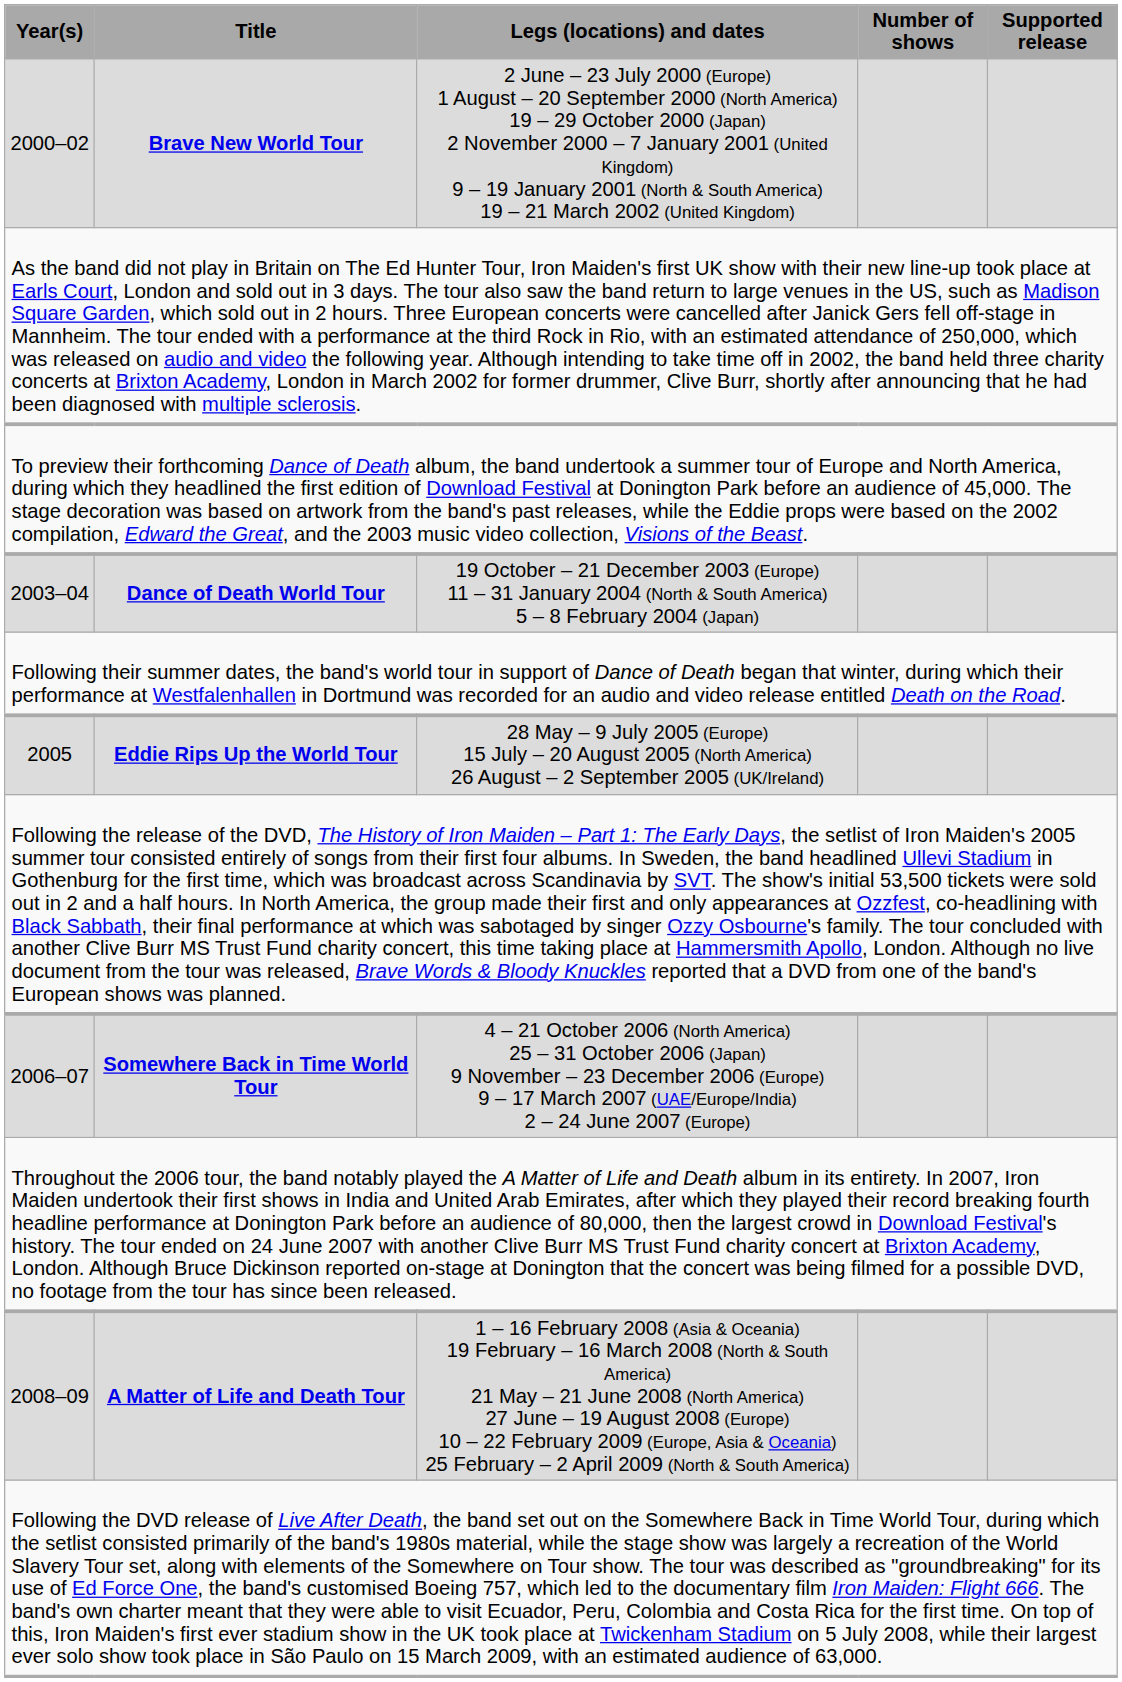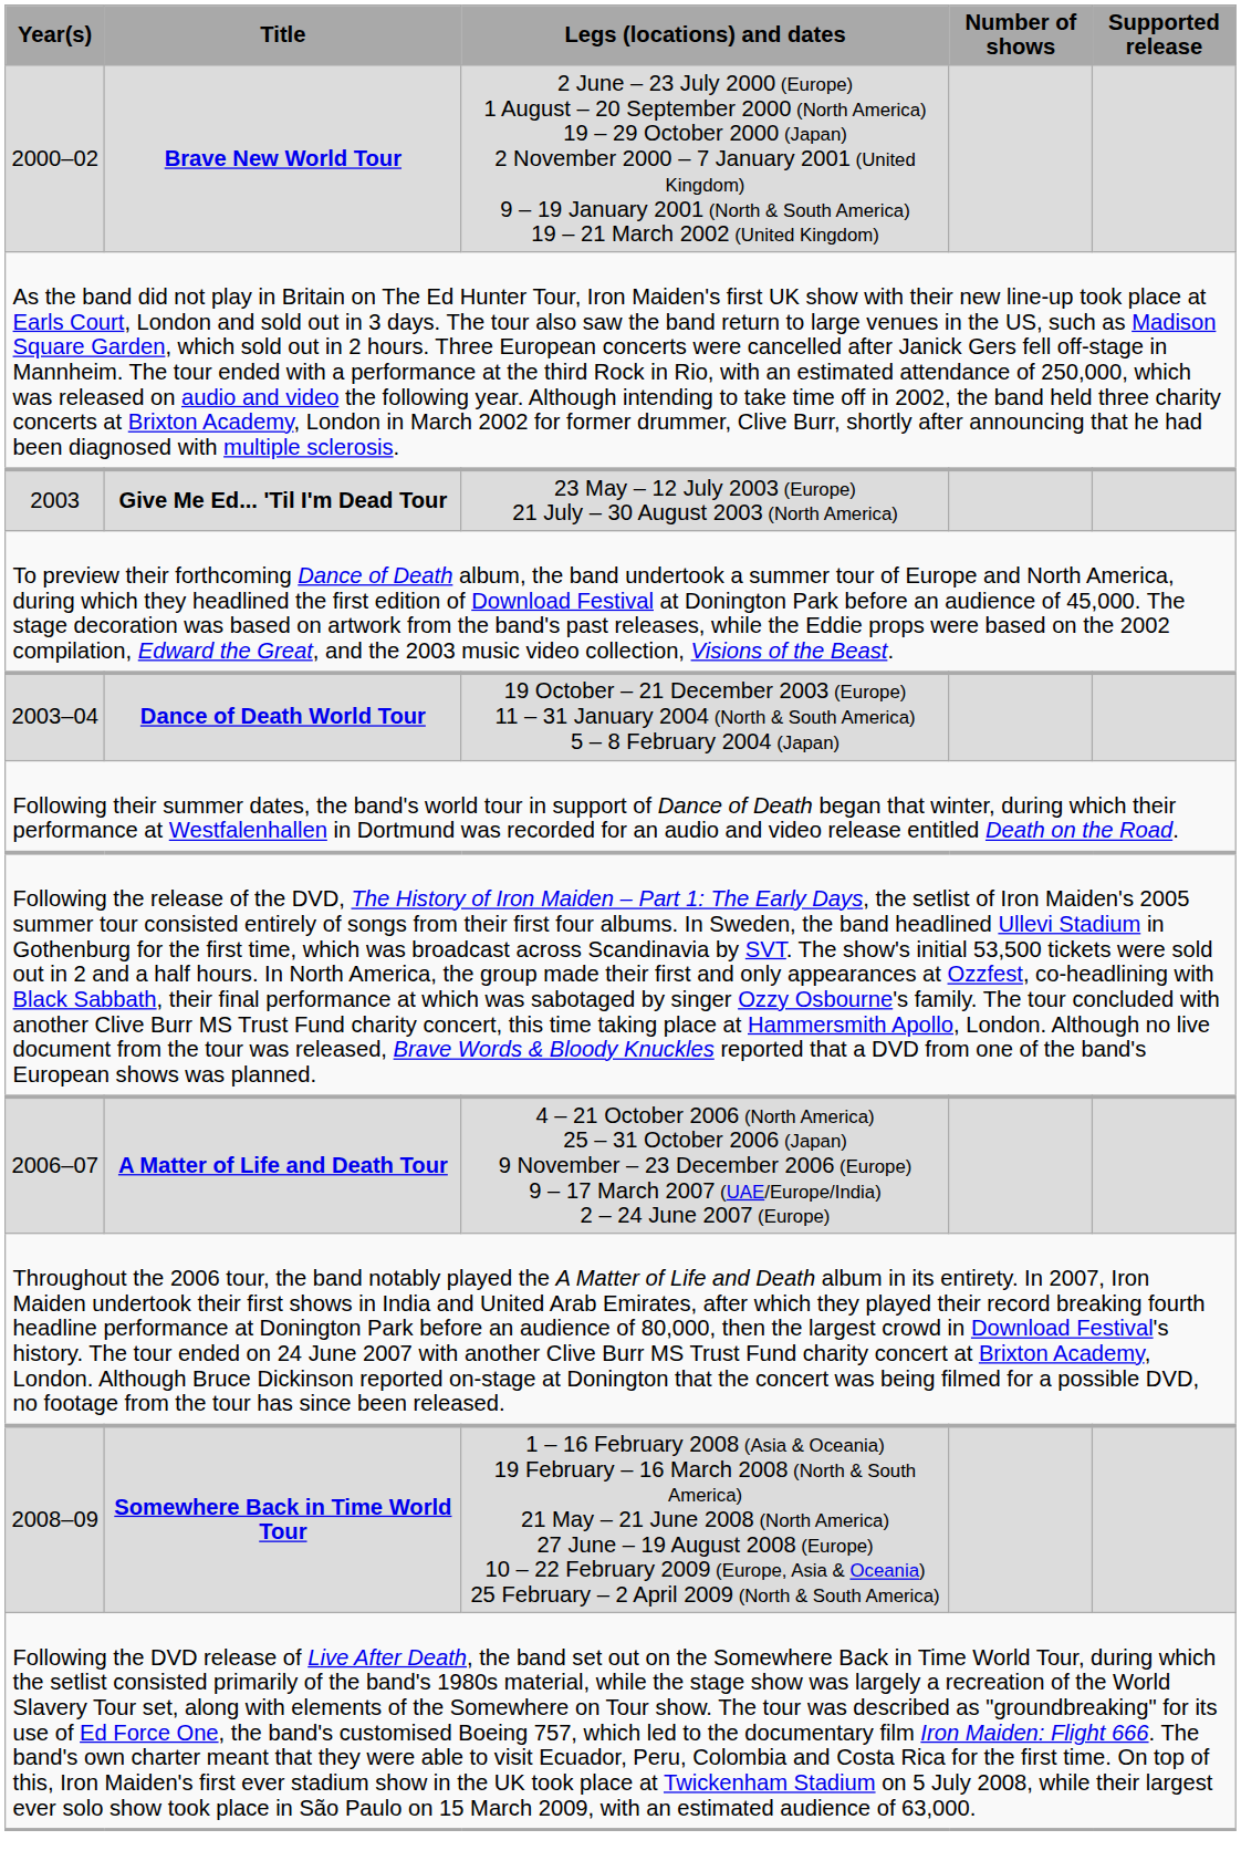 <table class="wikitable" style="width:100%; text-align:center;">
 <tr>
 <th style="width:40px; background:darkGrey;">Year(s)</th>
 <th style="width:210px; background:darkGrey;">Title</th>
 <th style="width:290px; background:darkGrey;">Legs (locations) and dates</th>
 <th style="width:80px; background:darkGrey;">Number of<br>shows<br></th>
 <th style="width:80px; background:darkGrey;">Supported release</th>
 </tr>
 <tr style="background:#DCDCDC;">
 <td>2000–02</td>
 <td><strong><a href='#'>Brave New World Tour</a></strong></td>
 <td>2 June – 23 July 2000<small> (Europe)</small><br>1 August – 20 September 2000<small> (North America)</small><br>19 – 29 October 2000<small> (Japan)</small><br>2 November 2000 – 7 January 2001<small> (United Kingdom)</small><br>9 – 19 January 2001<small> (North & South America)</small><br>19 – 21 March 2002<small> (United Kingdom)</small></td>
 <td></td>
 <td></td>
 </tr>
 <tr>
 <td colspan="5" style="border-bottom-width:3px; padding:5px; text-align:left;"><br>As the band did not play in Britain on The Ed Hunter Tour, Iron Maiden's first UK show with their new line-up took place at <a href='#'>Earls Court</a>, London and sold out in 3 days. The tour also saw the band return to large venues in the US, such as <a href='#'>Madison Square Garden</a>, which sold out in 2 hours. Three European concerts were cancelled after Janick Gers fell off-stage in Mannheim. The tour ended with a performance at the third Rock in Rio, with an estimated attendance of 250,000, which was released on <a href='#'>audio and video</a> the following year. Although intending to take time off in 2002, the band held three charity concerts at <a href='#'>Brixton Academy</a>, London in March 2002 for former drummer, Clive Burr, shortly after announcing that he had been diagnosed with <a href='#'>multiple sclerosis</a>.</td>
 </tr>
+<tr style="background:#DCDCDC;">
+<td>2003</td>
+<td><strong>Give Me Ed... 'Til I'm Dead Tour</strong></td>
+<td>23 May – 12 July 2003<small> (Europe)</small><br>21 July – 30 August 2003<small> (North America)</small></td>
+<td></td>
+<td></td>
+</tr>
 <tr>
 <td colspan="5" style="border-bottom-width:3px; padding:5px; text-align:left;"><br>To preview their forthcoming <em><a href='#'>Dance of Death</a></em> album, the band undertook a summer tour of Europe and North America, during which they headlined the first edition of <a href='#'>Download Festival</a> at Donington Park before an audience of 45,000. The stage decoration was based on artwork from the band's past releases, while the Eddie props were based on the 2002 compilation, <em><a href='#'>Edward the Great</a></em>, and the 2003 music video collection, <em><a href='#'>Visions of the Beast</a></em>.</td>
 </tr>
 <tr style="background:#DCDCDC;">
 <td>2003–04</td>
 <td><strong><a href='#'>Dance of Death World Tour</a></strong></td>
 <td>19 October – 21 December 2003<small> (Europe)</small><br>11 – 31 January 2004<small> (North & South America)</small><br>5 – 8 February 2004<small> (Japan)</small></td>
 <td></td>
 <td></td>
 </tr>
 <tr>
 <td colspan="5" style="border-bottom-width:3px; padding:5px; text-align:left;"><br>Following their summer dates, the band's world tour in support of <em>Dance of Death</em> began that winter, during which their performance at <a href='#'>Westfalenhallen</a> in Dortmund was recorded for an audio and video release entitled <em><a href='#'>Death on the Road</a></em>.</td>
 </tr>
-<tr style="background:#DCDCDC;">
-<td>2005</td>
-<td><strong><a href='#'>Eddie Rips Up the World Tour</a></strong></td>
-<td>28 May – 9 July 2005<small> (Europe)</small><br>15 July – 20 August 2005<small> (North America)</small><br>26 August – 2 September 2005<small> (UK/Ireland)</small></td>
-<td></td>
-<td></td>
-</tr>
 <tr>
 <td colspan="5" style="border-bottom-width:3px; padding:5px; text-align:left;"><br>Following the release of the DVD, <em><a href='#'>The History of Iron Maiden – Part 1: The Early Days</a></em>, the setlist of Iron Maiden's 2005 summer tour consisted entirely of songs from their first four albums. In Sweden, the band headlined <a href='#'>Ullevi Stadium</a> in Gothenburg for the first time, which was broadcast across Scandinavia by <a href='#'>SVT</a>. The show's initial 53,500 tickets were sold out in 2 and a half hours. In North America, the group made their first and only appearances at <a href='#'>Ozzfest</a>, co-headlining with <a href='#'>Black Sabbath</a>, their final performance at which was sabotaged by singer <a href='#'>Ozzy Osbourne</a>'s family. The tour concluded with another Clive Burr MS Trust Fund charity concert, this time taking place at <a href='#'>Hammersmith Apollo</a>, London. Although no live document from the tour was released, <em><a href='#'>Brave Words & Bloody Knuckles</a></em> reported that a DVD from one of the band's European shows was planned.</td>
 </tr>
 <tr style="background:#DCDCDC;">
 <td>2006–07</td>
-<td><strong><a href='#'>Somewhere Back in Time World Tour</a></strong></td>
+<td><strong><a href='#'>A Matter of Life and Death Tour</a></strong></td>
 <td>4 – 21 October 2006<small> (North America)</small><br>25 – 31 October 2006<small> (Japan)</small><br>9 November – 23 December 2006<small> (Europe)</small><br>9 – 17 March 2007<small> (<a href='#'>UAE</a>/Europe/India)</small><br>2 – 24 June 2007<small> (Europe)</small></td>
 <td></td>
 <td></td>
 </tr>
 <tr>
 <td colspan="5" style="border-bottom-width:3px; padding:5px; text-align:left;"><br>Throughout the 2006 tour, the band notably played the <em>A Matter of Life and Death</em> album in its entirety. In 2007, Iron Maiden undertook their first shows in India and United Arab Emirates, after which they played their record breaking fourth headline performance at Donington Park before an audience of 80,000, then the largest crowd in <a href='#'>Download Festival</a>'s history. The tour ended on 24 June 2007 with another Clive Burr MS Trust Fund charity concert at <a href='#'>Brixton Academy</a>, London. Although Bruce Dickinson reported on-stage at Donington that the concert was being filmed for a possible DVD, no footage from the tour has since been released.</td>
 </tr>
 <tr style="background:#DCDCDC;">
 <td>2008–09</td>
-<td><strong><a href='#'>A Matter of Life and Death Tour</a></strong></td>
+<td><strong><a href='#'>Somewhere Back in Time World Tour</a></strong></td>
 <td>1 – 16 February 2008<small> (Asia & Oceania)</small><br>19 February – 16 March 2008<small> (North & South America)</small><br>21 May – 21 June 2008<small> (North America)</small><br>27 June – 19 August 2008<small> (Europe)</small><br>10 – 22 February 2009<small> (Europe, Asia & <a href='#'>Oceania</a>)</small><br>25 February – 2 April 2009<small> (North & South America)</small></td>
 <td></td>
 <td></td>
 </tr>
 <tr>
 <td colspan="5" style="border-bottom-width:3px; padding:5px; text-align:left;"><br>Following the DVD release of <em><a href='#'>Live After Death</a></em>, the band set out on the Somewhere Back in Time World Tour, during which the setlist consisted primarily of the band's 1980s material, while the stage show was largely a recreation of the World Slavery Tour set, along with elements of the Somewhere on Tour show. The tour was described as "groundbreaking" for its use of <a href='#'>Ed Force One</a>, the band's customised Boeing 757, which led to the documentary film <em><a href='#'>Iron Maiden: Flight 666</a></em>. The band's own charter meant that they were able to visit Ecuador, Peru, Colombia and Costa Rica for the first time. On top of this, Iron Maiden's first ever stadium show in the UK took place at <a href='#'>Twickenham Stadium</a> on 5 July 2008, while their largest ever solo show took place in São Paulo on 15 March 2009, with an estimated audience of 63,000.</td>
 </tr>
 <tr>
 </tr>
 </table>
